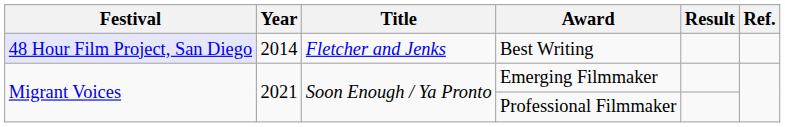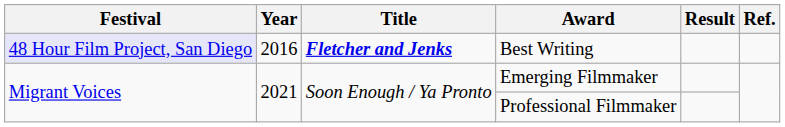 <table class="wikitable">
 <tr>
 <th>Festival</th>
 <th>Year</th>
 <th>Title</th>
 <th>Award</th>
 <th>Result</th>
 <th>Ref.</th>
 </tr>
 <tr>
 <td style="background: lavender;"><a href='#'>48 Hour Film Project, San Diego</a></td>
-<td>2014</td>
-<td><em><a href='#'>Fletcher and Jenks</a></em></td>
+<td>2016</td>
+<td><strong><em><a href='#'>Fletcher and Jenks</a></em></strong></td>
 <td>Best Writing</td>
 <td></td>
 <td></td>
 </tr>
 <tr>
 <td rowspan="2"><a href='#'>Migrant Voices</a></td>
 <td rowspan="2">2021</td>
 <td rowspan="2"><em>Soon Enough / Ya Pronto</em></td>
 <td>Emerging Filmmaker</td>
 <td></td>
 <td rowspan="2"></td>
 </tr>
 <tr>
 <td>Professional Filmmaker</td>
 <td></td>
 </tr>
 </table>
